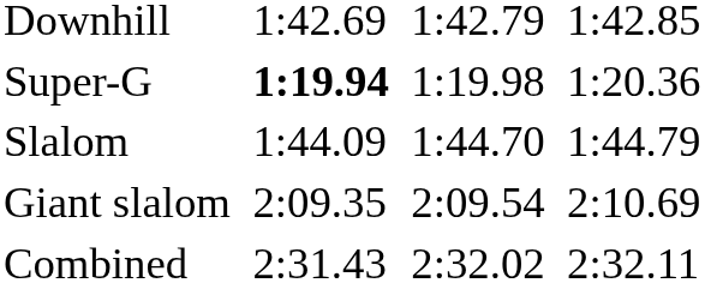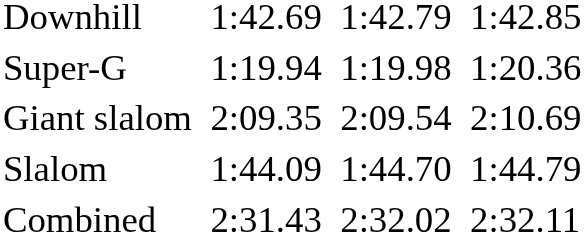 <table>
 <tr>
 <td>Downhill<br></td>
 <td></td>
 <td>1:42.69</td>
 <td></td>
 <td>1:42.79</td>
 <td></td>
 <td>1:42.85</td>
 </tr>
 <tr>
 <td>Super-G<br></td>
 <td></td>
-<td><strong>1:19.94</strong></td>
+<td>1:19.94</td>
 <td></td>
 <td>1:19.98</td>
 <td></td>
 <td>1:20.36</td>
+</tr>
+<tr>
+<td>Giant slalom<br></td>
+<td></td>
+<td>2:09.35</td>
+<td></td>
+<td>2:09.54</td>
+<td></td>
+<td>2:10.69</td>
 </tr>
 <tr>
 <td>Slalom<br></td>
 <td></td>
 <td>1:44.09</td>
 <td></td>
 <td>1:44.70</td>
 <td></td>
 <td>1:44.79</td>
 </tr>
 <tr>
-<td>Giant slalom<br></td>
-<td></td>
-<td>2:09.35</td>
-<td></td>
-<td>2:09.54</td>
-<td></td>
-<td>2:10.69</td>
-</tr>
-<tr>
 <td>Combined<br></td>
 <td></td>
 <td>2:31.43</td>
 <td></td>
 <td>2:32.02</td>
 <td></td>
 <td>2:32.11</td>
 </tr>
 </table>
